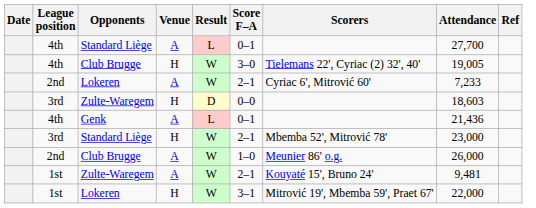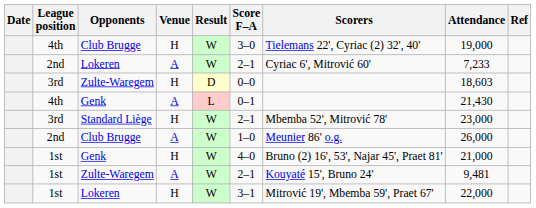 <table class="wikitable plainrowheaders sortable" style="text-align:center">
 <tr>
 <th scope="col">Date</th>
 <th scope="col">League<br>position</th>
 <th scope="col">Opponents</th>
 <th scope="col">Venue</th>
 <th scope="col">Result</th>
 <th scope="col">Score<br>F–A</th>
 <th scope="col" class="unsortable">Scorers</th>
 <th scope="col">Attendance</th>
 <th scope="col" class="unsortable">Ref</th>
 </tr>
 <tr>
 <th scope="row"></th>
 <td>4th</td>
-<td align="left"><a href='#'>Standard Liège</a></td>
-<td><a href='#'>A</a></td>
-<td style="background-color:#FFCCCC">L</td>
-<td>0–1</td>
-<td align="left"></td>
-<td>27,700</td>
-<td></td>
-</tr>
-<tr>
-<th scope="row"></th>
-<td>4th</td>
 <td align="left"><a href='#'>Club Brugge</a></td>
 <td>H</td>
 <td style="background-color:#CCFFCC">W</td>
 <td>3–0</td>
 <td align="left"><a href='#'>Tielemans</a> 22', Cyriac (2) 32', 40'</td>
-<td>19,005</td>
+<td>19,000</td>
 <td></td>
 </tr>
 <tr>
 <th scope="row"></th>
 <td>2nd</td>
 <td align="left"><a href='#'>Lokeren</a></td>
 <td><a href='#'>A</a></td>
 <td style="background-color:#CCFFCC">W</td>
 <td>2–1</td>
 <td align="left">Cyriac 6', Mitrović 60'</td>
 <td>7,233</td>
 <td></td>
 </tr>
 <tr>
 <th scope="row"></th>
 <td>3rd</td>
 <td align="left"><a href='#'>Zulte-Waregem</a></td>
 <td>H</td>
 <td style="background-color:#FFFFCC">D</td>
 <td>0–0</td>
 <td align="left"></td>
 <td>18,603</td>
 <td></td>
 </tr>
 <tr>
 <th scope="row"></th>
 <td>4th</td>
 <td align="left"><a href='#'>Genk</a></td>
 <td><a href='#'>A</a></td>
 <td style="background-color:#FFCCCC">L</td>
 <td>0–1</td>
 <td align="left"></td>
-<td>21,436</td>
+<td>21,430</td>
 <td></td>
 </tr>
 <tr>
 <th scope="row"></th>
 <td>3rd</td>
 <td align="left"><a href='#'>Standard Liège</a></td>
 <td>H</td>
 <td style="background-color:#CCFFCC">W</td>
 <td>2–1</td>
 <td align="left">Mbemba 52', Mitrović 78'</td>
 <td>23,000</td>
 <td></td>
 </tr>
 <tr>
 <th scope="row"></th>
 <td>2nd</td>
 <td align="left"><a href='#'>Club Brugge</a></td>
 <td><a href='#'>A</a></td>
 <td style="background-color:#CCFFCC">W</td>
 <td>1–0</td>
 <td align="left"><a href='#'>Meunier</a> 86' <a href='#'>o.g.</a></td>
 <td>26,000</td>
 <td></td>
 </tr>
 <tr>
 <th scope="row"></th>
 <td>1st</td>
+<td align="left"><a href='#'>Genk</a></td>
+<td>H</td>
+<td style="background-color:#CCFFCC">W</td>
+<td>4–0</td>
+<td align="left">Bruno (2) 16', 53', Najar 45', Praet 81'</td>
+<td>21,000</td>
+<td></td>
+</tr>
+<tr>
+<th scope="row"></th>
+<td>1st</td>
 <td align="left"><a href='#'>Zulte-Waregem</a></td>
 <td><a href='#'>A</a></td>
 <td style="background-color:#CCFFCC">W</td>
 <td>2–1</td>
 <td align="left"><a href='#'>Kouyaté</a> 15', Bruno 24'</td>
 <td>9,481</td>
 <td></td>
 </tr>
 <tr>
 <th scope="row"></th>
 <td>1st</td>
 <td align="left"><a href='#'>Lokeren</a></td>
 <td>H</td>
 <td style="background-color:#CCFFCC">W</td>
 <td>3–1</td>
 <td align="left">Mitrović 19', Mbemba 59', Praet 67'</td>
 <td>22,000</td>
 <td></td>
 </tr>
 </table>
